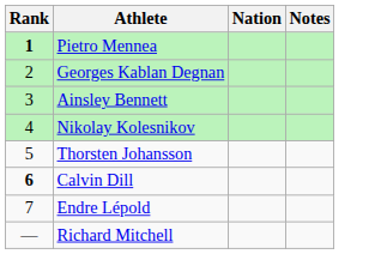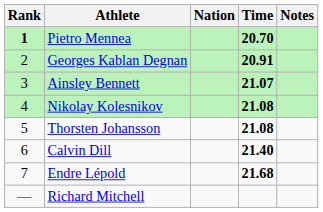 <table class="wikitable sortable" style="text-align:center">
 <tr>
 <th>Rank</th>
 <th>Athlete</th>
 <th>Nation</th>
+<th>Time</th>
 <th>Notes</th>
 </tr>
 <tr style="background:#bbf3bb;">
 <td><strong>1</strong></td>
 <td align=left><a href='#'>Pietro Mennea</a></td>
 <td align=left></td>
+<td><strong>20.70</strong></td>
 <td></td>
 </tr>
 <tr style="background:#bbf3bb;">
 <td>2</td>
 <td align=left><a href='#'>Georges Kablan Degnan</a></td>
 <td align=left></td>
+<td><strong>20.91</strong></td>
 <td></td>
 </tr>
 <tr style="background:#bbf3bb;">
 <td>3</td>
 <td align=left><a href='#'>Ainsley Bennett</a></td>
 <td align=left></td>
+<td><strong>21.07</strong></td>
 <td></td>
 </tr>
 <tr style="background:#bbf3bb;">
 <td>4</td>
 <td align=left><a href='#'>Nikolay Kolesnikov</a></td>
 <td align=left></td>
+<td><strong>21.08</strong></td>
 <td></td>
 </tr>
 <tr>
 <td>5</td>
 <td align=left><a href='#'>Thorsten Johansson</a></td>
 <td align=left></td>
+<td><strong>21.08</strong></td>
 <td></td>
 </tr>
 <tr>
-<td><strong>6</strong></td>
+<td>6</td>
 <td align=left><a href='#'>Calvin Dill</a></td>
 <td align=left></td>
+<td><strong>21.40</strong></td>
 <td></td>
 </tr>
 <tr>
 <td>7</td>
 <td align=left><a href='#'>Endre Lépold</a></td>
 <td align=left></td>
+<td><strong>21.68</strong></td>
 <td></td>
 </tr>
 <tr>
 <td data-sort-value=8>—</td>
 <td align=left><a href='#'>Richard Mitchell</a></td>
 <td align=left></td>
+<td data-sort-value=99.99></td>
 <td></td>
 </tr>
 </table>
